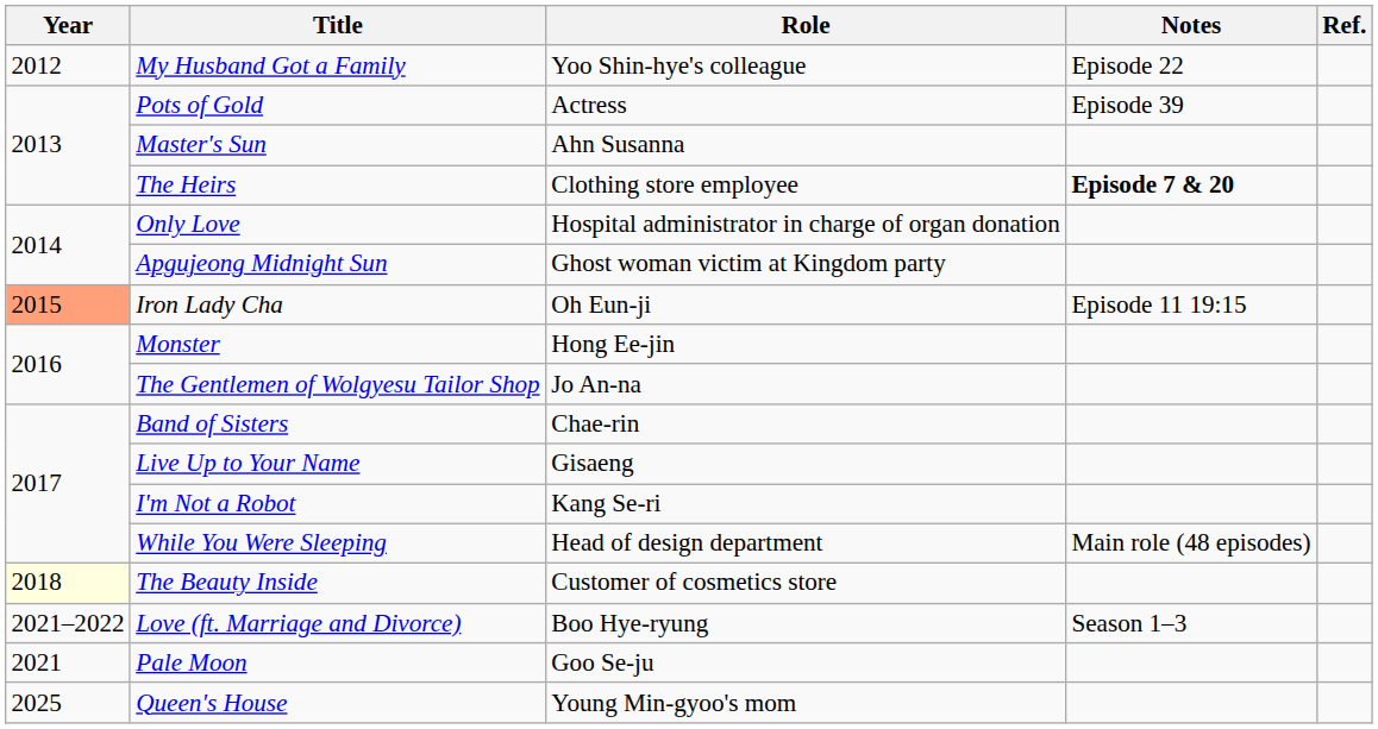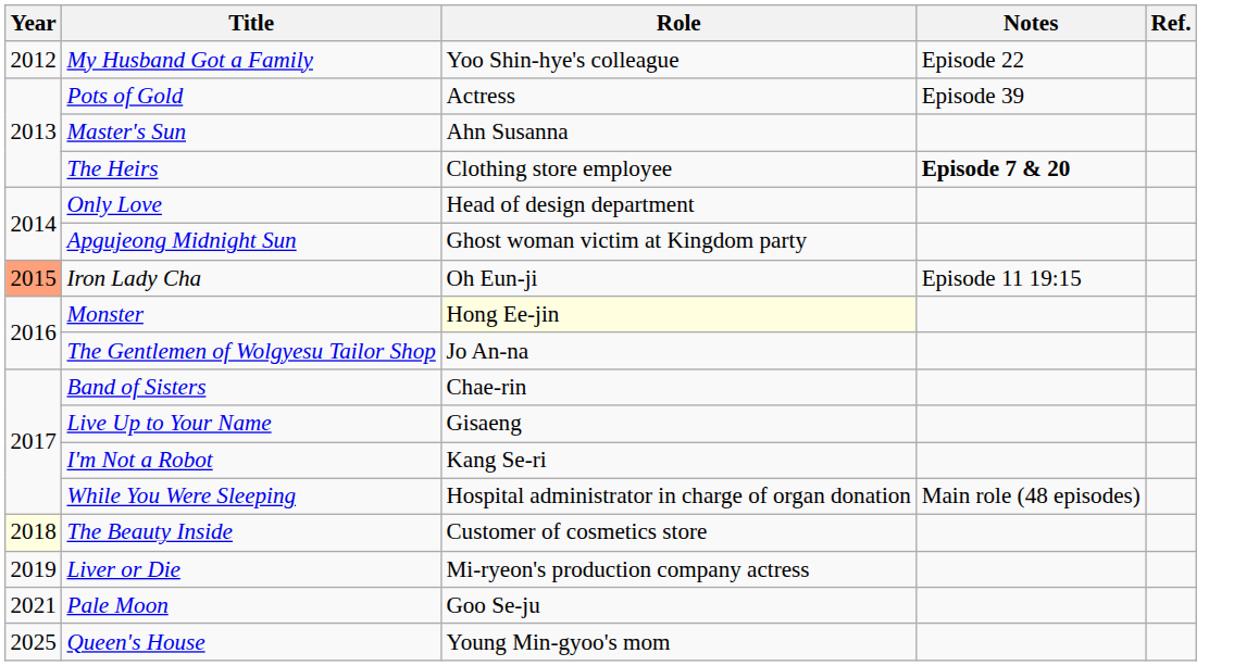 <table class="wikitable">
 <tr>
 <th>Year</th>
 <th>Title</th>
 <th>Role</th>
 <th>Notes</th>
 <th>Ref.</th>
 </tr>
 <tr>
 <td>2012</td>
 <td><em><a href='#'>My Husband Got a Family</a></em></td>
 <td>Yoo Shin-hye's colleague</td>
 <td>Episode 22</td>
 <td></td>
 </tr>
 <tr>
 <td rowspan=3>2013</td>
 <td><em><a href='#'>Pots of Gold</a></em></td>
 <td>Actress</td>
 <td>Episode 39</td>
 <td></td>
 </tr>
 <tr>
 <td><em><a href='#'>Master's Sun</a></em></td>
 <td>Ahn Susanna</td>
 <td></td>
 <td></td>
 </tr>
 <tr>
 <td><em><a href='#'>The Heirs</a></em></td>
 <td>Clothing store employee</td>
 <td><strong>Episode 7 & 20</strong></td>
 <td></td>
 </tr>
 <tr>
 <td rowspan=2>2014</td>
 <td><em><a href='#'>Only Love</a></em></td>
-<td>Hospital administrator in charge of organ donation</td>
+<td>Head of design department</td>
 <td></td>
 <td></td>
 </tr>
 <tr>
 <td><em><a href='#'>Apgujeong Midnight Sun</a></em></td>
 <td>Ghost woman victim at Kingdom party</td>
 <td></td>
 <td></td>
 </tr>
 <tr>
 <td style="background: lightsalmon;">2015</td>
 <td><em>Iron Lady Cha</em></td>
 <td>Oh Eun-ji</td>
 <td>Episode 11 19:15</td>
 <td></td>
 </tr>
 <tr>
 <td rowspan=2>2016</td>
 <td><em><a href='#'>Monster</a></em></td>
-<td>Hong Ee-jin</td>
+<td style="background: lightyellow;">Hong Ee-jin</td>
 <td></td>
 <td></td>
 </tr>
 <tr>
 <td><em><a href='#'>The Gentlemen of Wolgyesu Tailor Shop</a></em></td>
 <td>Jo An-na</td>
 <td></td>
 <td></td>
 </tr>
 <tr>
 <td rowspan=4>2017</td>
 <td><em><a href='#'>Band of Sisters</a></em></td>
 <td>Chae-rin</td>
 <td></td>
 <td></td>
 </tr>
 <tr>
 <td><em><a href='#'>Live Up to Your Name</a></em></td>
 <td>Gisaeng</td>
 <td></td>
 <td></td>
 </tr>
 <tr>
 <td><em><a href='#'>I'm Not a Robot</a></em></td>
 <td>Kang Se-ri</td>
 <td></td>
 <td></td>
 </tr>
 <tr>
 <td><em><a href='#'>While You Were Sleeping</a></em></td>
-<td>Head of design department</td>
+<td>Hospital administrator in charge of organ donation</td>
 <td>Main role (48 episodes)</td>
 <td></td>
 </tr>
 <tr>
 <td style="background: lightyellow;">2018</td>
 <td><em><a href='#'>The Beauty Inside</a></em></td>
 <td>Customer of cosmetics store</td>
 <td></td>
 <td></td>
 </tr>
 <tr>
-<td>2021–2022</td>
-<td><em><a href='#'>Love (ft. Marriage and Divorce)</a></em></td>
-<td>Boo Hye-ryung</td>
-<td>Season 1–3</td>
+<td>2019</td>
+<td><em><a href='#'>Liver or Die</a></em></td>
+<td>Mi-ryeon's production company actress</td>
+<td></td>
 <td></td>
 </tr>
 <tr>
 <td>2021</td>
 <td><em><a href='#'>Pale Moon</a></em></td>
 <td>Goo Se-ju</td>
 <td></td>
 <td></td>
 </tr>
 <tr>
 <td>2025</td>
 <td><em><a href='#'>Queen's House</a></em></td>
 <td>Young Min-gyoo's mom</td>
 <td></td>
 <td></td>
 </tr>
 </table>
